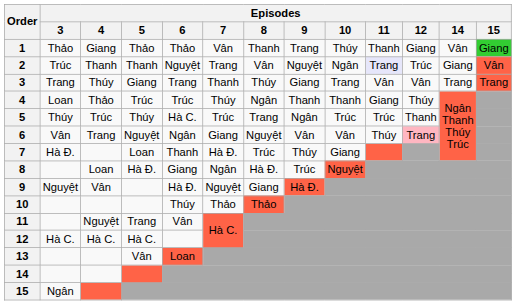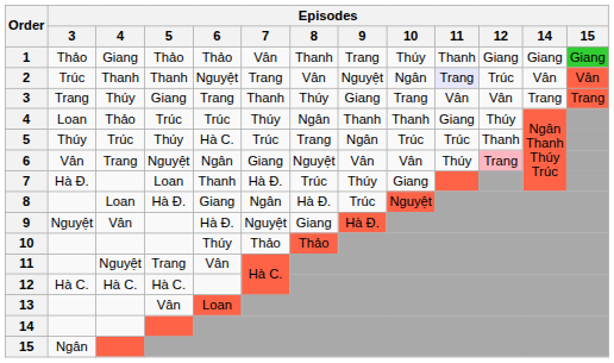 <table class="wikitable" style="text-align:center; font-size:92%">
 <tr>
 <th rowspan=2>Order</th>
 <th colspan=13>Episodes</th>
 </tr>
 <tr>
 <th>3</th>
 <th>4</th>
 <th>5</th>
 <th>6</th>
 <th>7</th>
 <th>8</th>
 <th>9</th>
 <th>10</th>
 <th>11</th>
 <th>12</th>
 <th>14</th>
 <th>15</th>
 </tr>
 <tr>
 <th>1</th>
 <td>Thảo</td>
 <td>Giang</td>
 <td>Thảo</td>
 <td>Thảo</td>
 <td>Vân</td>
 <td>Thanh</td>
 <td>Trang</td>
 <td>Thúy</td>
 <td>Thanh</td>
 <td>Giang</td>
-<td>Vân</td>
+<td>Giang</td>
 <td style="background:limegreen;">Giang</td>
 </tr>
 <tr>
 <th>2</th>
 <td>Trúc</td>
 <td>Thanh</td>
 <td>Thanh</td>
 <td>Nguyệt</td>
 <td>Trang</td>
 <td>Vân</td>
 <td>Nguyệt</td>
 <td>Ngân</td>
 <td style="background: lavender;">Trang</td>
 <td>Trúc</td>
-<td>Giang</td>
+<td>Vân</td>
 <td bgcolor="tomato">Vân</td>
 </tr>
 <tr>
 <th>3</th>
 <td>Trang</td>
 <td>Thúy</td>
 <td>Giang</td>
 <td>Trang</td>
 <td>Thanh</td>
 <td>Thúy</td>
 <td>Giang</td>
 <td>Trang</td>
 <td>Vân</td>
 <td>Vân</td>
 <td>Trang</td>
 <td bgcolor="tomato">Trang</td>
 </tr>
 <tr>
 <th>4</th>
 <td>Loan</td>
 <td>Thảo</td>
 <td>Trúc</td>
 <td>Trúc</td>
 <td>Thúy</td>
 <td>Ngân</td>
 <td>Thanh</td>
 <td>Thanh</td>
 <td>Giang</td>
 <td>Thúy</td>
 <td rowspan="4" bgcolor="tomato">Ngân<br>Thanh<br>Thúy<br>Trúc</td>
 <td colspan="1" style="background:darkgray;"></td>
 </tr>
 <tr>
 <th>5</th>
 <td>Thúy</td>
 <td>Trúc</td>
 <td>Thúy</td>
 <td>Hà C.</td>
 <td>Trúc</td>
 <td>Trang</td>
 <td>Ngân</td>
 <td>Trúc</td>
 <td>Trúc</td>
 <td>Thanh</td>
 <td colspan="1" style="background:darkgray;"></td>
 </tr>
 <tr>
 <th>6</th>
 <td>Vân</td>
 <td>Trang</td>
 <td>Nguyệt</td>
 <td>Ngân</td>
 <td>Giang</td>
 <td>Nguyệt</td>
 <td>Vân</td>
 <td>Vân</td>
 <td>Thúy</td>
 <td bgcolor="lightpink">Trang</td>
 <td colspan="1" style="background:darkgray;"></td>
 </tr>
 <tr>
 <th>7</th>
 <td>Hà Đ.</td>
 <td></td>
 <td>Loan</td>
 <td>Thanh</td>
 <td>Hà Đ.</td>
 <td>Trúc</td>
 <td>Thúy</td>
 <td>Giang</td>
 <td bgcolor="tomato"></td>
 <td bgcolor="darkgray"></td>
 <td colspan="1" style="background:darkgray;"></td>
 </tr>
 <tr>
 <th>8</th>
 <td></td>
 <td>Loan</td>
 <td>Hà Đ.</td>
 <td>Giang</td>
 <td>Ngân</td>
 <td>Hà Đ.</td>
 <td>Trúc</td>
 <td bgcolor="tomato">Nguyệt</td>
 <td colspan="4" style="background:darkgray;"></td>
 </tr>
 <tr>
 <th>9</th>
 <td>Nguyệt</td>
 <td>Vân</td>
 <td></td>
 <td>Hà Đ.</td>
 <td>Nguyệt</td>
 <td>Giang</td>
 <td bgcolor="tomato">Hà Đ.</td>
 <td colspan="5" style="background:darkgray;"></td>
 </tr>
 <tr>
 <th>10</th>
 <td></td>
 <td></td>
 <td></td>
 <td>Thúy</td>
 <td>Thảo</td>
 <td bgcolor="tomato">Thảo</td>
 <td colspan="6" style="background:darkgray;"></td>
 </tr>
 <tr>
 <th>11</th>
 <td></td>
 <td>Nguyệt</td>
 <td>Trang</td>
 <td>Vân</td>
 <td rowspan="2" bgcolor="tomato">Hà C. <br></td>
 <td colspan="7" style="background:darkgray;"></td>
 </tr>
 <tr>
 <th>12</th>
 <td>Hà C.</td>
 <td>Hà C.</td>
 <td>Hà C.</td>
 <td></td>
 <td colspan="7" style="background:darkgray;"></td>
 </tr>
 <tr>
 <th>13</th>
 <td></td>
 <td></td>
 <td>Vân</td>
 <td bgcolor="tomato">Loan</td>
 <td colspan="8" bgcolor="darkgray"></td>
 </tr>
 <tr>
 <th>14</th>
 <td></td>
 <td></td>
 <td bgcolor="tomato"></td>
 <td colspan="9" bgcolor="darkgray"></td>
 </tr>
 <tr>
 <th>15</th>
 <td>Ngân</td>
 <td bgcolor="tomato"></td>
 <td colspan="10" style="background:darkgray;"></td>
 </tr>
 </table>
